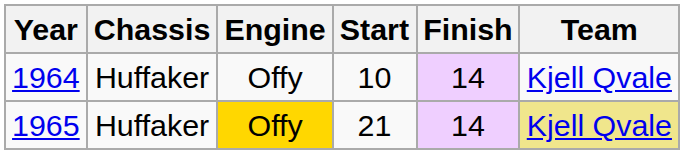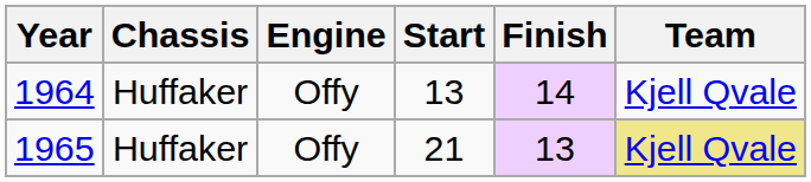 <table class="wikitable" style="text-align:center; font-size:95%">
 <tr>
 <th>Year</th>
 <th>Chassis</th>
 <th>Engine</th>
 <th>Start</th>
 <th>Finish</th>
 <th>Team</th>
 </tr>
 <tr>
 <td><a href='#'>1964</a></td>
 <td>Huffaker</td>
 <td>Offy</td>
-<td>10</td>
+<td>13</td>
 <td style="background:#EFCFFF;">14</td>
 <td><a href='#'>Kjell Qvale</a></td>
 </tr>
 <tr>
 <td><a href='#'>1965</a></td>
 <td>Huffaker</td>
-<td style="background: gold;">Offy</td>
+<td>Offy</td>
 <td>21</td>
-<td style="background:#EFCFFF;">14</td>
+<td style="background:#EFCFFF;">13</td>
 <td style="background: khaki;"><a href='#'>Kjell Qvale</a></td>
 </tr>
 </table>
